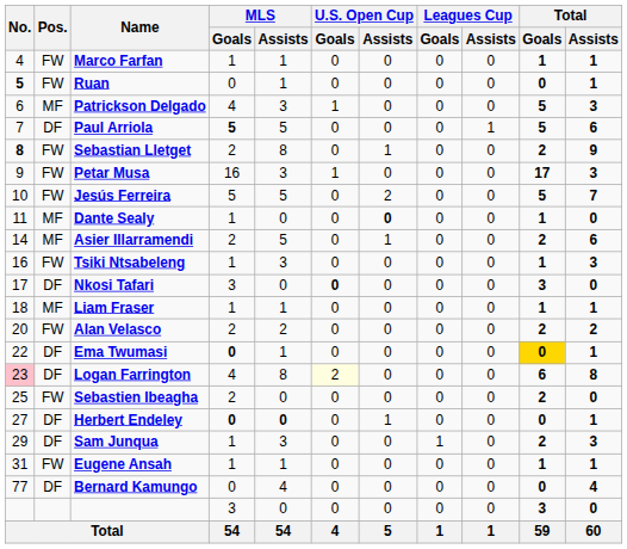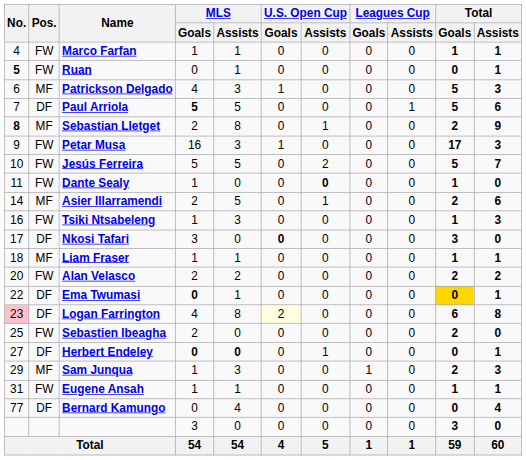 <table class="wikitable sortable" style="text-align: center;">
 <tr>
 <th rowspan="2">No.</th>
 <th rowspan="2">Pos.</th>
 <th rowspan="2">Name</th>
 <th colspan="2"><a href='#'>MLS</a></th>
 <th colspan="2"><a href='#'>U.S. Open Cup</a></th>
 <th colspan="2"><a href='#'>Leagues Cup</a></th>
 <th colspan="2"><strong>Total</strong></th>
 </tr>
 <tr>
 <th>Goals</th>
 <th>Assists</th>
 <th>Goals</th>
 <th>Assists</th>
 <th>Goals</th>
 <th>Assists</th>
 <th>Goals</th>
 <th>Assists</th>
 </tr>
 <tr>
 <td>4</td>
 <td>FW</td>
 <td align=left> <strong><a href='#'>Marco Farfan</a></strong></td>
 <td>1</td>
 <td>1</td>
 <td>0</td>
 <td>0</td>
 <td>0</td>
 <td>0</td>
 <td><strong>1</strong></td>
 <td><strong>1</strong></td>
 </tr>
 <tr>
 <td><strong>5</strong></td>
 <td>FW</td>
 <td align=left> <strong><a href='#'>Ruan</a></strong></td>
 <td>0</td>
 <td>1</td>
 <td>0</td>
 <td>0</td>
 <td>0</td>
 <td>0</td>
 <td><strong>0</strong></td>
 <td><strong>1</strong></td>
 </tr>
 <tr>
 <td>6</td>
 <td>MF</td>
 <td align=left> <strong><a href='#'>Patrickson Delgado</a></strong></td>
 <td>4</td>
 <td>3</td>
 <td>1</td>
 <td>0</td>
 <td>0</td>
 <td>0</td>
 <td><strong>5</strong></td>
 <td><strong>3</strong></td>
 </tr>
 <tr>
 <td>7</td>
 <td>DF</td>
 <td align=left> <strong><a href='#'>Paul Arriola</a></strong></td>
 <td><strong>5</strong></td>
 <td>5</td>
 <td>0</td>
 <td>0</td>
 <td>0</td>
 <td>1</td>
 <td><strong>5</strong></td>
 <td><strong>6</strong></td>
 </tr>
 <tr>
 <td><strong>8</strong></td>
-<td>FW</td>
+<td>MF</td>
 <td align=left> <strong><a href='#'>Sebastian Lletget</a></strong></td>
 <td>2</td>
 <td>8</td>
 <td>0</td>
 <td>1</td>
 <td>0</td>
 <td>0</td>
 <td><strong>2</strong></td>
 <td><strong>9</strong></td>
 </tr>
 <tr>
 <td>9</td>
 <td>FW</td>
 <td align=left> <strong><a href='#'>Petar Musa</a></strong></td>
 <td>16</td>
 <td>3</td>
 <td>1</td>
 <td>0</td>
 <td>0</td>
 <td>0</td>
 <td><strong>17</strong></td>
 <td><strong>3</strong></td>
 </tr>
 <tr>
 <td>10</td>
 <td>FW</td>
 <td align=left> <strong><a href='#'>Jesús Ferreira</a></strong></td>
 <td>5</td>
 <td>5</td>
 <td>0</td>
 <td>2</td>
 <td>0</td>
 <td>0</td>
 <td><strong>5</strong></td>
 <td><strong>7</strong></td>
 </tr>
 <tr>
 <td>11</td>
-<td>MF</td>
+<td>FW</td>
 <td align=left> <strong><a href='#'>Dante Sealy</a></strong></td>
 <td>1</td>
 <td>0</td>
 <td>0</td>
 <td><strong>0</strong></td>
 <td>0</td>
 <td>0</td>
 <td><strong>1</strong></td>
 <td><strong>0</strong></td>
 </tr>
 <tr>
 <td>14</td>
 <td>MF</td>
 <td align=left> <strong><a href='#'>Asier Illarramendi</a></strong></td>
 <td>2</td>
 <td>5</td>
 <td>0</td>
 <td>1</td>
 <td>0</td>
 <td>0</td>
 <td><strong>2</strong></td>
 <td><strong>6</strong></td>
 </tr>
 <tr>
 <td>16</td>
 <td>FW</td>
 <td align=left> <strong><a href='#'>Tsiki Ntsabeleng</a></strong></td>
 <td>1</td>
 <td>3</td>
 <td>0</td>
 <td>0</td>
 <td>0</td>
 <td>0</td>
 <td><strong>1</strong></td>
 <td><strong>3</strong></td>
 </tr>
 <tr>
 <td>17</td>
 <td>DF</td>
 <td align=left> <strong><a href='#'>Nkosi Tafari</a></strong></td>
 <td>3</td>
 <td>0</td>
 <td><strong>0</strong></td>
 <td>0</td>
 <td>0</td>
 <td>0</td>
 <td><strong>3</strong></td>
 <td><strong>0</strong></td>
 </tr>
 <tr>
 <td>18</td>
 <td>MF</td>
 <td align=left> <strong><a href='#'>Liam Fraser</a></strong></td>
 <td>1</td>
 <td>1</td>
 <td>0</td>
 <td>0</td>
 <td>0</td>
 <td>0</td>
 <td><strong>1</strong></td>
 <td><strong>1</strong></td>
 </tr>
 <tr>
 <td>20</td>
 <td>FW</td>
 <td align=left> <strong><a href='#'>Alan Velasco</a></strong></td>
 <td>2</td>
 <td>2</td>
 <td>0</td>
 <td>0</td>
 <td>0</td>
 <td>0</td>
 <td><strong>2</strong></td>
 <td><strong>2</strong></td>
 </tr>
 <tr>
 <td>22</td>
 <td>DF</td>
 <td align=left> <strong><a href='#'>Ema Twumasi</a></strong></td>
 <td><strong>0</strong></td>
 <td>1</td>
 <td>0</td>
 <td>0</td>
 <td>0</td>
 <td>0</td>
 <td style="background: gold;"><strong>0</strong></td>
 <td><strong>1</strong></td>
 </tr>
 <tr>
 <td style="background: pink;">23</td>
 <td>DF</td>
 <td align=left> <strong><a href='#'>Logan Farrington</a></strong></td>
 <td>4</td>
 <td>8</td>
 <td style="background: lightyellow;">2</td>
 <td>0</td>
 <td>0</td>
 <td>0</td>
 <td><strong>6</strong></td>
 <td><strong>8</strong></td>
 </tr>
 <tr>
 <td>25</td>
 <td>FW</td>
 <td align=left> <strong><a href='#'>Sebastien Ibeagha</a></strong></td>
 <td>2</td>
 <td>0</td>
 <td>0</td>
 <td>0</td>
 <td>0</td>
 <td>0</td>
 <td><strong>2</strong></td>
 <td><strong>0</strong></td>
 </tr>
 <tr>
 <td>27</td>
 <td>DF</td>
 <td align=left> <strong><a href='#'>Herbert Endeley</a></strong></td>
 <td><strong>0</strong></td>
 <td><strong>0</strong></td>
 <td>0</td>
 <td>1</td>
 <td>0</td>
 <td>0</td>
 <td><strong>0</strong></td>
 <td><strong>1</strong></td>
 </tr>
 <tr>
 <td>29</td>
-<td>DF</td>
+<td>MF</td>
 <td align=left> <strong><a href='#'>Sam Junqua</a></strong></td>
 <td>1</td>
 <td>3</td>
 <td>0</td>
 <td>0</td>
 <td>1</td>
 <td>0</td>
 <td><strong>2</strong></td>
 <td><strong>3</strong></td>
 </tr>
 <tr>
 <td>31</td>
 <td>FW</td>
 <td align=left> <strong><a href='#'>Eugene Ansah</a></strong></td>
 <td>1</td>
 <td>1</td>
 <td>0</td>
 <td>0</td>
 <td>0</td>
 <td>0</td>
 <td><strong>1</strong></td>
 <td><strong>1</strong></td>
 </tr>
 <tr>
 <td>77</td>
 <td>DF</td>
 <td align=left> <strong><a href='#'>Bernard Kamungo</a></strong></td>
 <td>0</td>
 <td>4</td>
 <td>0</td>
 <td>0</td>
 <td>0</td>
 <td>0</td>
 <td><strong>0</strong></td>
 <td><strong>4</strong></td>
 </tr>
 <tr>
 <td></td>
 <td></td>
 <td {></td>
 <td>3</td>
 <td>0</td>
 <td>0</td>
 <td>0</td>
 <td>0</td>
 <td>0</td>
 <td><strong>3</strong></td>
 <td><strong>0</strong></td>
 </tr>
 <tr>
 <th colspan=3>Total</th>
 <th>54</th>
 <th>54</th>
 <th>4</th>
 <th>5</th>
 <th>1</th>
 <th>1</th>
 <th>59</th>
 <th>60</th>
 </tr>
 </table>
